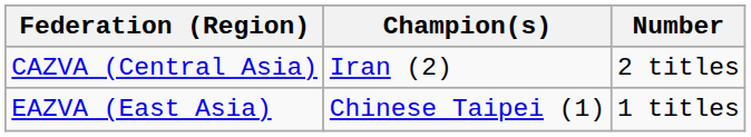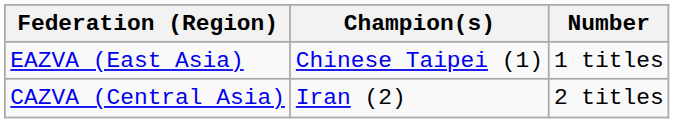 <table class="wikitable">
 <tr>
 <th>Federation (Region)</th>
 <th>Champion(s)</th>
 <th>Number</th>
 </tr>
 <tr>
+<td><a href='#'>EAZVA (East Asia)</a></td>
+<td><a href='#'>Chinese Taipei</a> (1)</td>
+<td>1 titles</td>
+</tr>
+<tr>
 <td><a href='#'>CAZVA (Central Asia)</a></td>
 <td><a href='#'>Iran</a> (2)</td>
 <td>2 titles</td>
 </tr>
-<tr>
-<td><a href='#'>EAZVA (East Asia)</a></td>
-<td><a href='#'>Chinese Taipei</a> (1)</td>
-<td>1 titles</td>
-</tr>
 </table>
